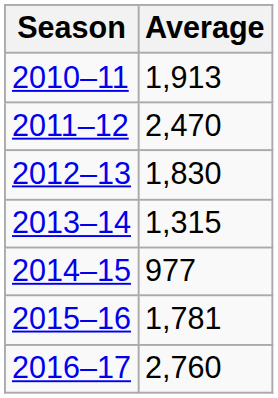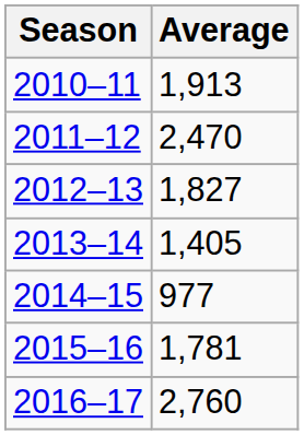 <table class="wikitable">
 <tr>
 <th>Season</th>
 <th>Average</th>
 </tr>
 <tr>
 <td><a href='#'>2010–11</a></td>
 <td>1,913 </td>
 </tr>
 <tr>
 <td><a href='#'>2011–12</a></td>
 <td> 2,470 </td>
 </tr>
 <tr>
 <td><a href='#'>2012–13</a></td>
-<td> 1,830 </td>
+<td> 1,827 </td>
 </tr>
 <tr>
 <td><a href='#'>2013–14</a></td>
-<td> 1,315 </td>
+<td> 1,405 </td>
 </tr>
 <tr>
 <td><a href='#'>2014–15</a></td>
 <td> 977 </td>
 </tr>
 <tr>
 <td><a href='#'>2015–16</a></td>
 <td> 1,781 </td>
 </tr>
 <tr>
 <td><a href='#'>2016–17</a></td>
 <td> 2,760 </td>
 </tr>
 </table>
